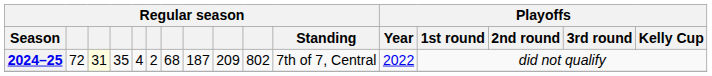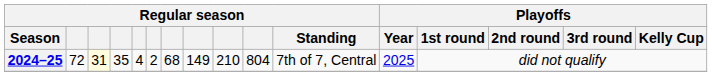 <table class="wikitable plainrowheaders" style="text-align:center">
 <tr>
 <th scope="colgroup" colspan=11>Regular season</th>
 <th scope="colgroup" colspan=5>Playoffs</th>
 </tr>
 <tr>
 <th scope="col">Season</th>
 <th scope="col"></th>
 <th scope="col"></th>
 <th scope="col"></th>
 <th scope="col"></th>
 <th scope="col"></th>
 <th scope="col"></th>
 <th scope="col"></th>
 <th scope="col"></th>
 <th scope="col"></th>
 <th scope="col">Standing</th>
 <th scope="col">Year</th>
 <th scope="col">1st round</th>
 <th scope="col">2nd round</th>
 <th scope="col">3rd round</th>
 <th scope="col">Kelly Cup</th>
 </tr>
 <tr>
 <th scope="row"><a href='#'>2024–25</a></th>
 <td>72</td>
 <td style="background: lightyellow;">31</td>
 <td>35</td>
 <td>4</td>
 <td>2</td>
 <td>68</td>
-<td>187</td>
-<td>209</td>
-<td>802</td>
+<td>149</td>
+<td>210</td>
+<td>804</td>
 <td>7th of 7, Central</td>
-<td><a href='#'>2022</a></td>
+<td><a href='#'>2025</a></td>
 <td colspan=4><em>did not qualify</em></td>
 </tr>
 <tr>
 </tr>
 </table>
